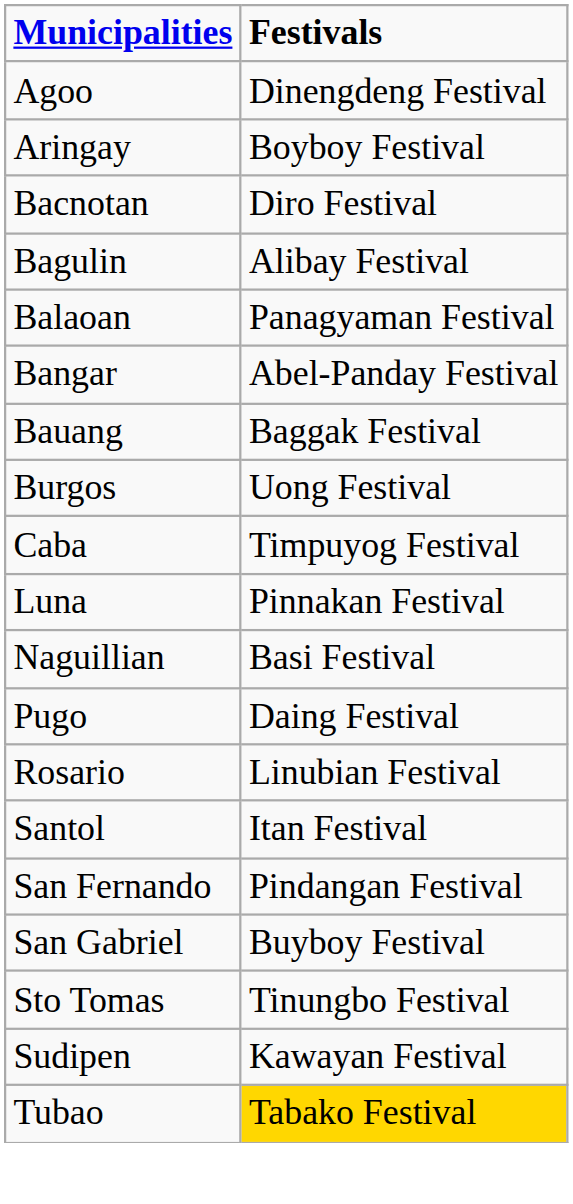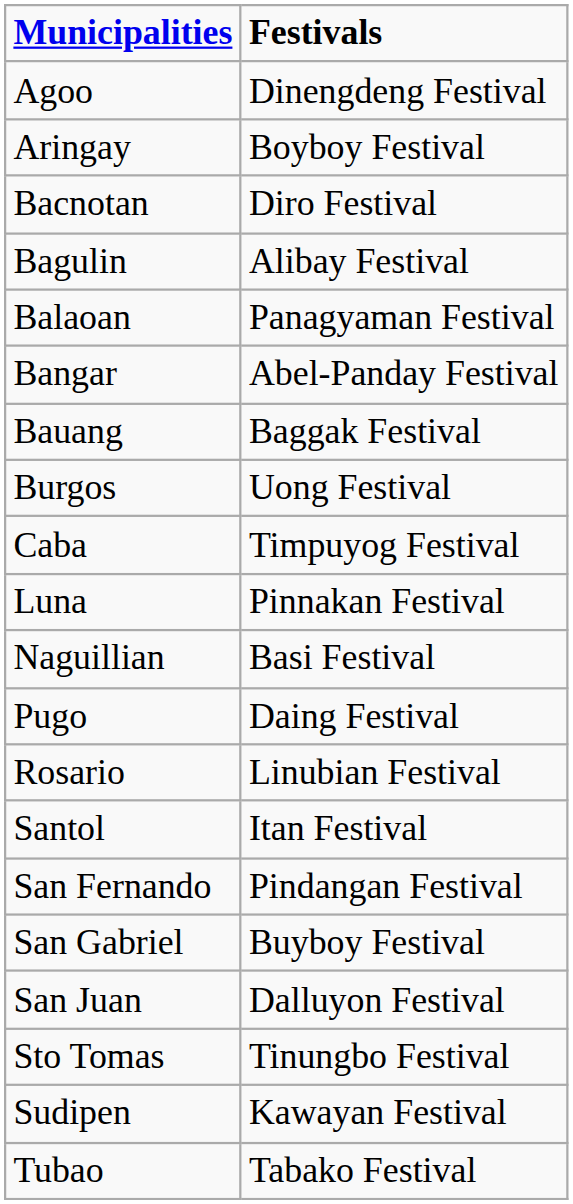 <table class="wikitable">
 <tr>
 <td><strong><a href='#'>Municipalities</a></strong></td>
 <td><strong>Festivals</strong></td>
 </tr>
 <tr>
 <td>Agoo</td>
 <td>Dinengdeng Festival</td>
 </tr>
 <tr>
 <td>Aringay</td>
 <td>Boyboy Festival</td>
 </tr>
 <tr>
 <td>Bacnotan</td>
 <td>Diro Festival</td>
 </tr>
 <tr>
 <td>Bagulin</td>
 <td>Alibay Festival</td>
 </tr>
 <tr>
 <td>Balaoan</td>
 <td>Panagyaman Festival</td>
 </tr>
 <tr>
 <td>Bangar</td>
 <td>Abel-Panday Festival</td>
 </tr>
 <tr>
 <td>Bauang</td>
 <td>Baggak Festival</td>
 </tr>
 <tr>
 <td>Burgos</td>
 <td>Uong Festival</td>
 </tr>
 <tr>
 <td>Caba</td>
 <td>Timpuyog Festival</td>
 </tr>
 <tr>
 <td>Luna</td>
 <td>Pinnakan Festival</td>
 </tr>
 <tr>
 <td>Naguillian</td>
 <td>Basi Festival</td>
 </tr>
 <tr>
 <td>Pugo</td>
 <td>Daing Festival</td>
 </tr>
 <tr>
 <td>Rosario</td>
 <td>Linubian Festival</td>
 </tr>
 <tr>
 <td>Santol</td>
 <td>Itan Festival</td>
 </tr>
 <tr>
 <td>San Fernando</td>
 <td>Pindangan Festival</td>
 </tr>
 <tr>
 <td>San Gabriel</td>
 <td>Buyboy Festival</td>
 </tr>
 <tr>
+<td>San Juan</td>
+<td>Dalluyon Festival</td>
+</tr>
+<tr>
 <td>Sto Tomas</td>
 <td>Tinungbo Festival</td>
 </tr>
 <tr>
 <td>Sudipen</td>
 <td>Kawayan Festival</td>
 </tr>
 <tr>
 <td>Tubao</td>
-<td style="background: gold;">Tabako Festival</td>
+<td>Tabako Festival</td>
 </tr>
 </table>
